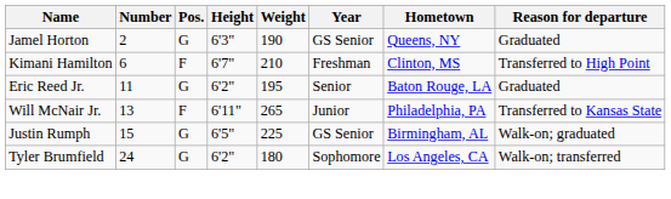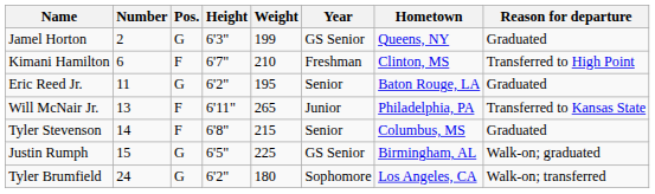 <table class="wikitable sortable" border="1">
 <tr>
 <th>Name</th>
 <th>Number</th>
 <th>Pos.</th>
 <th>Height</th>
 <th>Weight</th>
 <th>Year</th>
 <th>Hometown</th>
 <th class="unsortable">Reason for departure</th>
 </tr>
 <tr>
 <td>Jamel Horton</td>
 <td>2</td>
 <td>G</td>
 <td>6'3"</td>
-<td>190</td>
+<td>199</td>
 <td>GS Senior</td>
 <td><a href='#'>Queens, NY</a></td>
 <td>Graduated</td>
 </tr>
 <tr>
 <td>Kimani Hamilton</td>
 <td>6</td>
 <td>F</td>
 <td>6'7"</td>
 <td>210</td>
 <td>Freshman</td>
 <td><a href='#'>Clinton, MS</a></td>
 <td>Transferred to <a href='#'>High Point</a></td>
 </tr>
 <tr>
 <td>Eric Reed Jr.</td>
 <td>11</td>
 <td>G</td>
 <td>6'2"</td>
 <td>195</td>
 <td>Senior</td>
 <td><a href='#'>Baton Rouge, LA</a></td>
 <td>Graduated</td>
 </tr>
 <tr>
 <td>Will McNair Jr.</td>
 <td>13</td>
 <td>F</td>
 <td>6'11"</td>
 <td>265</td>
 <td>Junior</td>
 <td><a href='#'>Philadelphia, PA</a></td>
 <td>Transferred to <a href='#'>Kansas State</a></td>
 </tr>
 <tr>
+<td>Tyler Stevenson</td>
+<td>14</td>
+<td>F</td>
+<td>6'8"</td>
+<td>215</td>
+<td>Senior</td>
+<td><a href='#'>Columbus, MS</a></td>
+<td>Graduated</td>
+</tr>
+<tr>
 <td>Justin Rumph</td>
 <td>15</td>
 <td>G</td>
 <td>6'5"</td>
 <td>225</td>
 <td>GS Senior</td>
 <td><a href='#'>Birmingham, AL</a></td>
 <td>Walk-on; graduated</td>
 </tr>
 <tr>
 <td>Tyler Brumfield</td>
 <td>24</td>
 <td>G</td>
 <td>6'2"</td>
 <td>180</td>
 <td>Sophomore</td>
 <td><a href='#'>Los Angeles, CA</a></td>
 <td>Walk-on; transferred</td>
 </tr>
 </table>
